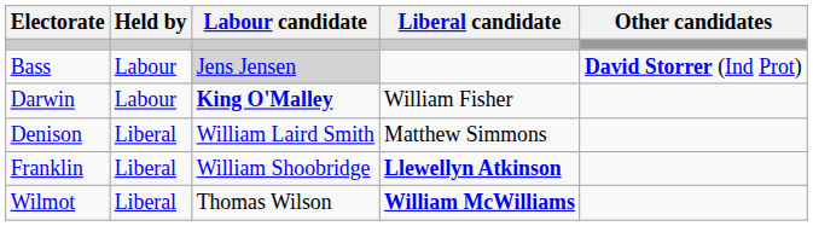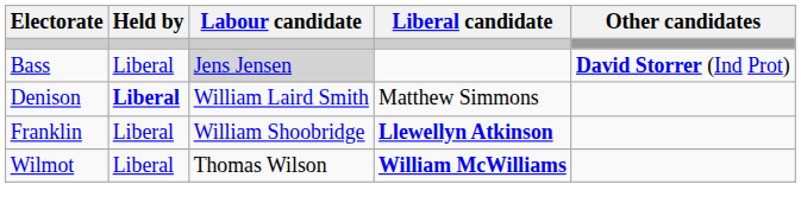 <table class="wikitable">
 <tr>
 <th>Electorate</th>
 <th>Held by</th>
 <th><a href='#'>Labour</a> candidate</th>
 <th><a href='#'>Liberal</a> candidate</th>
 <th>Other candidates</th>
 </tr>
 <tr bgcolor="#cccccc">
 <td></td>
 <td></td>
 <td></td>
 <td></td>
 <td bgcolor="#999999"></td>
 </tr>
 <tr>
 <td><a href='#'>Bass</a></td>
-<td><a href='#'>Labour</a></td>
+<td><a href='#'>Liberal</a></td>
 <td style="background: lightgrey;"><a href='#'>Jens Jensen</a></td>
 <td></td>
 <td><strong><a href='#'>David Storrer</a></strong> (<a href='#'>Ind</a> <a href='#'>Prot</a>)</td>
 </tr>
 <tr>
-<td><a href='#'>Darwin</a></td>
-<td><a href='#'>Labour</a></td>
-<td><strong><a href='#'>King O'Malley</a></strong></td>
-<td>William Fisher</td>
-<td></td>
-</tr>
-<tr>
 <td><a href='#'>Denison</a></td>
-<td><a href='#'>Liberal</a></td>
+<td><strong><a href='#'>Liberal</a></strong></td>
 <td><a href='#'>William Laird Smith</a></td>
 <td>Matthew Simmons</td>
 <td></td>
 </tr>
 <tr>
 <td><a href='#'>Franklin</a></td>
 <td><a href='#'>Liberal</a></td>
 <td><a href='#'>William Shoobridge</a></td>
 <td><strong><a href='#'>Llewellyn Atkinson</a></strong></td>
 <td></td>
 </tr>
 <tr>
 <td><a href='#'>Wilmot</a></td>
 <td><a href='#'>Liberal</a></td>
 <td>Thomas Wilson</td>
 <td><strong><a href='#'>William McWilliams</a></strong></td>
 <td></td>
 </tr>
 </table>
